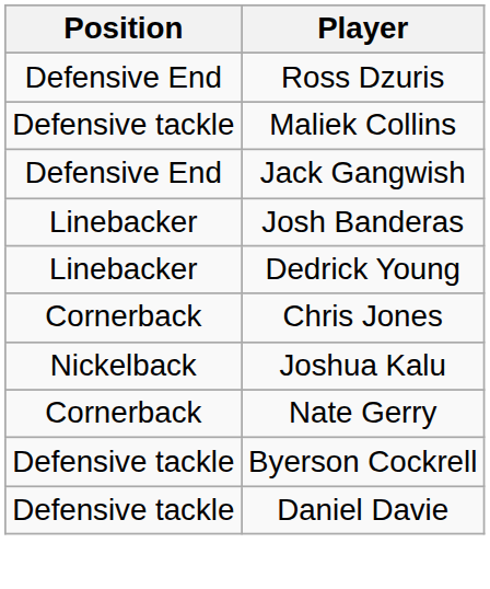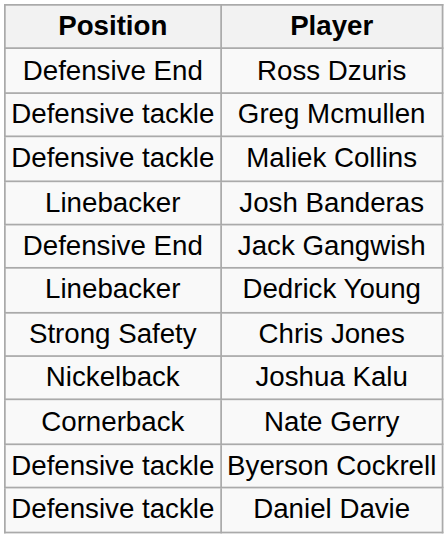 <table class="wikitable" style="text-align: center;">
 <tr>
 <th>Position</th>
 <th>Player</th>
 </tr>
 <tr>
 <td>Defensive End</td>
 <td>Ross Dzuris</td>
 </tr>
 <tr>
 <td>Defensive tackle</td>
+<td>Greg Mcmullen</td>
+</tr>
+<tr>
+<td>Defensive tackle</td>
 <td>Maliek Collins</td>
+</tr>
+<tr>
+<td>Linebacker</td>
+<td>Josh Banderas</td>
 </tr>
 <tr>
 <td>Defensive End</td>
 <td>Jack Gangwish</td>
 </tr>
 <tr>
 <td>Linebacker</td>
-<td>Josh Banderas</td>
-</tr>
-<tr>
-<td>Linebacker</td>
 <td>Dedrick Young</td>
 </tr>
 <tr>
-<td>Cornerback</td>
+<td>Strong Safety</td>
 <td>Chris Jones</td>
 </tr>
 <tr>
 <td>Nickelback</td>
 <td>Joshua Kalu</td>
 </tr>
 <tr>
 <td>Cornerback</td>
 <td>Nate Gerry</td>
 </tr>
 <tr>
 <td>Defensive tackle</td>
 <td>Byerson Cockrell</td>
 </tr>
 <tr>
 <td>Defensive tackle</td>
 <td>Daniel Davie</td>
 </tr>
 </table>
